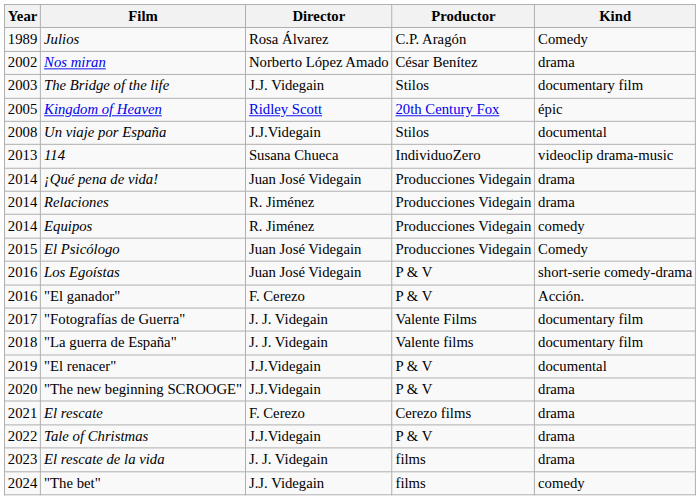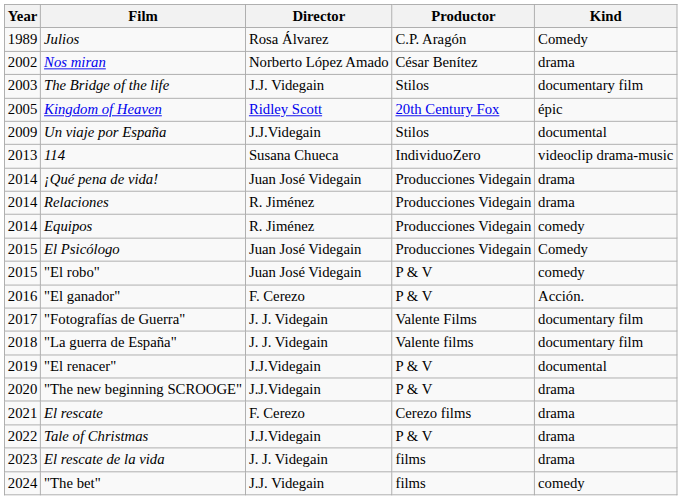 <table class="wikitable">
 <tr>
 <th>Year</th>
 <th>Film</th>
 <th>Director</th>
 <th>Productor</th>
 <th>Kind</th>
 </tr>
 <tr>
 <td>1989</td>
 <td><em>Julios</em></td>
 <td>Rosa Álvarez</td>
 <td>C.P. Aragón</td>
 <td>Comedy</td>
 </tr>
 <tr>
 <td>2002</td>
 <td><em><a href='#'>Nos miran</a></em></td>
 <td>Norberto López Amado</td>
 <td>César Benítez</td>
 <td>drama</td>
 </tr>
 <tr>
 <td>2003</td>
 <td><em>The Bridge of the life</em></td>
 <td>J.J. Videgain</td>
 <td>Stilos</td>
 <td>documentary film</td>
 </tr>
 <tr>
 <td>2005</td>
 <td><em><a href='#'>Kingdom of Heaven</a></em></td>
 <td><a href='#'>Ridley Scott</a></td>
 <td><a href='#'>20th Century Fox</a></td>
 <td>épic</td>
 </tr>
 <tr>
-<td>2008</td>
+<td>2009</td>
 <td><em>Un viaje por España</em></td>
 <td>J.J.Videgain</td>
 <td>Stilos</td>
 <td>documental</td>
 </tr>
 <tr>
 <td>2013</td>
 <td><em>114</em></td>
 <td>Susana Chueca</td>
 <td>IndividuoZero</td>
 <td>videoclip drama-music</td>
 </tr>
 <tr>
 <td>2014</td>
 <td><em>¡Qué pena de vida!</em></td>
 <td>Juan José Videgain</td>
 <td>Producciones Videgain</td>
 <td>drama</td>
 </tr>
 <tr>
 <td>2014</td>
 <td><em>Relaciones</em></td>
 <td>R. Jiménez</td>
 <td>Producciones Videgain</td>
 <td>drama</td>
 </tr>
 <tr>
 <td>2014</td>
 <td><em>Equipos</em></td>
 <td>R. Jiménez</td>
 <td>Producciones Videgain</td>
 <td>comedy</td>
 </tr>
 <tr>
 <td>2015</td>
 <td><em>El Psicólogo</em></td>
 <td>Juan José Videgain</td>
 <td>Producciones Videgain</td>
 <td>Comedy</td>
 </tr>
 <tr>
-<td>2016</td>
-<td><em>Los Egoístas</em></td>
+<td>2015</td>
+<td>"El robo"</td>
 <td>Juan José Videgain</td>
 <td>P & V</td>
-<td>short-serie comedy-drama</td>
+<td>comedy</td>
 </tr>
 <tr>
 <td>2016</td>
 <td>"El ganador"</td>
 <td>F. Cerezo</td>
 <td>P & V</td>
 <td>Acción.</td>
 </tr>
 <tr>
 <td>2017</td>
 <td>"Fotografías de Guerra"</td>
 <td>J. J. Videgain</td>
 <td>Valente Films</td>
 <td>documentary film</td>
 </tr>
 <tr>
 <td>2018</td>
 <td>"La guerra de España"</td>
 <td>J. J. Videgain</td>
 <td>Valente films</td>
 <td>documentary film</td>
 </tr>
 <tr>
 <td>2019</td>
 <td>"El renacer"</td>
 <td>J.J.Videgain</td>
 <td>P & V</td>
 <td>documental</td>
 </tr>
 <tr>
 <td>2020</td>
 <td>"The new beginning SCROOGE"</td>
 <td>J.J.Videgain</td>
 <td>P & V</td>
 <td>drama</td>
 </tr>
 <tr>
 <td>2021</td>
 <td><em>El rescate</em></td>
 <td>F. Cerezo</td>
 <td>Cerezo films</td>
 <td>drama</td>
 </tr>
 <tr>
 <td>2022</td>
 <td><em>Tale of Christmas</em></td>
 <td>J.J.Videgain</td>
 <td>P & V</td>
 <td>drama</td>
 </tr>
 <tr>
 <td>2023</td>
 <td><em>El rescate de la vida</em></td>
 <td>J. J. Videgain</td>
 <td>films</td>
 <td>drama</td>
 </tr>
 <tr>
 <td>2024</td>
 <td>"The bet"</td>
 <td>J.J. Videgain</td>
 <td>films</td>
 <td>comedy</td>
 </tr>
 </table>
